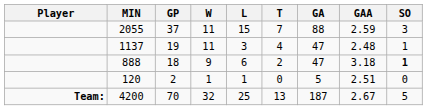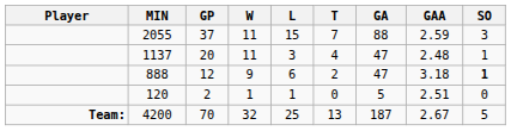 <table class="wikitable sortable" width="60%">
 <tr>
 <th bgcolor="#DDDDFF" width="10%">Player</th>
 <th width="3%" bgcolor="#DDDDFF" title="Minutes played">MIN</th>
 <th width="3%" bgcolor="#DDDDFF" title="Games played in">GP</th>
 <th width="3%" bgcolor="#DDDDFF" title="Games played in">W</th>
 <th width="3%" bgcolor="#DDDDFF"title="Games played in">L</th>
 <th width="3%" bgcolor="#DDDDFF" title="Ties">T</th>
 <th width="3%" bgcolor="#DDDDFF" title="Goals against">GA</th>
 <th width="3%" bgcolor="#DDDDFF" title="Goals against average">GAA</th>
 <th width="3%" bgcolor="#DDDDFF"title="Shut-outs">SO</th>
 </tr>
 <tr align="center">
 <td align="right"></td>
 <td>2055</td>
 <td>37</td>
 <td>11</td>
 <td>15</td>
 <td>7</td>
 <td>88</td>
 <td>2.59</td>
 <td>3</td>
 </tr>
 <tr align="center">
 <td align="right"></td>
 <td>1137</td>
-<td>19</td>
+<td>20</td>
 <td>11</td>
 <td>3</td>
 <td>4</td>
 <td>47</td>
 <td>2.48</td>
 <td>1</td>
 </tr>
 <tr align="center">
 <td align="right"></td>
 <td>888</td>
-<td>18</td>
+<td>12</td>
 <td>9</td>
 <td>6</td>
 <td>2</td>
 <td>47</td>
 <td>3.18</td>
 <td><strong>1</strong></td>
 </tr>
 <tr align="center">
 <td align="right"></td>
 <td>120</td>
 <td>2</td>
 <td>1</td>
 <td>1</td>
 <td>0</td>
 <td>5</td>
 <td>2.51</td>
 <td>0</td>
 </tr>
 <tr align="center">
 <td align="right"><strong>Team:</strong></td>
 <td>4200</td>
 <td>70</td>
 <td>32</td>
 <td>25</td>
 <td>13</td>
 <td>187</td>
 <td>2.67</td>
 <td>5</td>
 </tr>
 </table>
